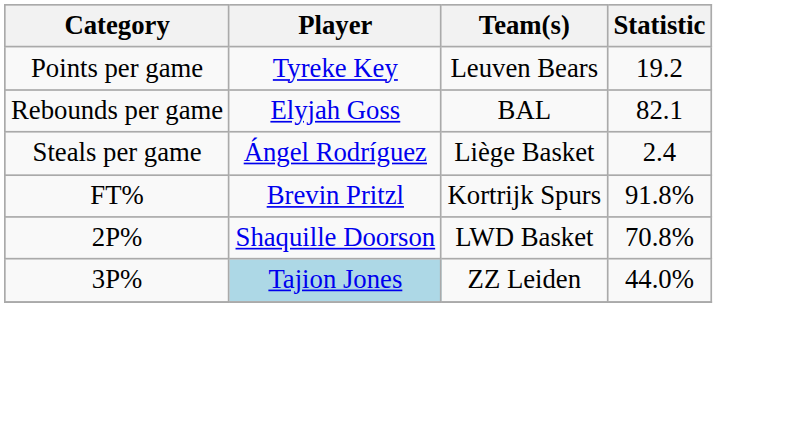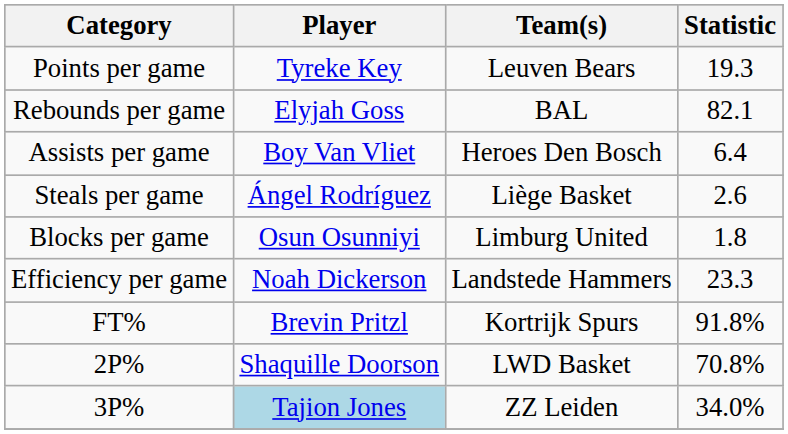 <table class="wikitable" style="text-align:center">
 <tr>
 <th>Category</th>
 <th>Player</th>
 <th>Team(s)</th>
 <th>Statistic</th>
 </tr>
 <tr>
 <td>Points per game</td>
 <td><a href='#'>Tyreke Key</a></td>
 <td>Leuven Bears</td>
-<td>19.2</td>
+<td>19.3</td>
 </tr>
 <tr>
 <td>Rebounds per game</td>
 <td><a href='#'>Elyjah Goss</a></td>
 <td>BAL</td>
 <td>82.1</td>
 </tr>
 <tr>
+<td>Assists per game</td>
+<td><a href='#'>Boy Van Vliet</a></td>
+<td>Heroes Den Bosch</td>
+<td>6.4</td>
+</tr>
+<tr>
 <td>Steals per game</td>
 <td><a href='#'>Ángel Rodríguez</a></td>
 <td>Liège Basket</td>
-<td>2.4</td>
+<td>2.6</td>
+</tr>
+<tr>
+<td>Blocks per game</td>
+<td><a href='#'>Osun Osunniyi</a></td>
+<td>Limburg United</td>
+<td>1.8</td>
+</tr>
+<tr>
+<td>Efficiency per game</td>
+<td><a href='#'>Noah Dickerson</a></td>
+<td>Landstede Hammers</td>
+<td>23.3</td>
 </tr>
 <tr>
 <td>FT%</td>
 <td><a href='#'>Brevin Pritzl</a></td>
 <td>Kortrijk Spurs</td>
 <td>91.8%</td>
 </tr>
 <tr>
 <td>2P%</td>
 <td><a href='#'>Shaquille Doorson</a></td>
 <td>LWD Basket</td>
 <td>70.8%</td>
 </tr>
 <tr>
 <td>3P%</td>
 <td style="background: lightblue;"><a href='#'>Tajion Jones</a></td>
 <td>ZZ Leiden</td>
-<td>44.0%</td>
+<td>34.0%</td>
 </tr>
 <tr>
 </tr>
 </table>
